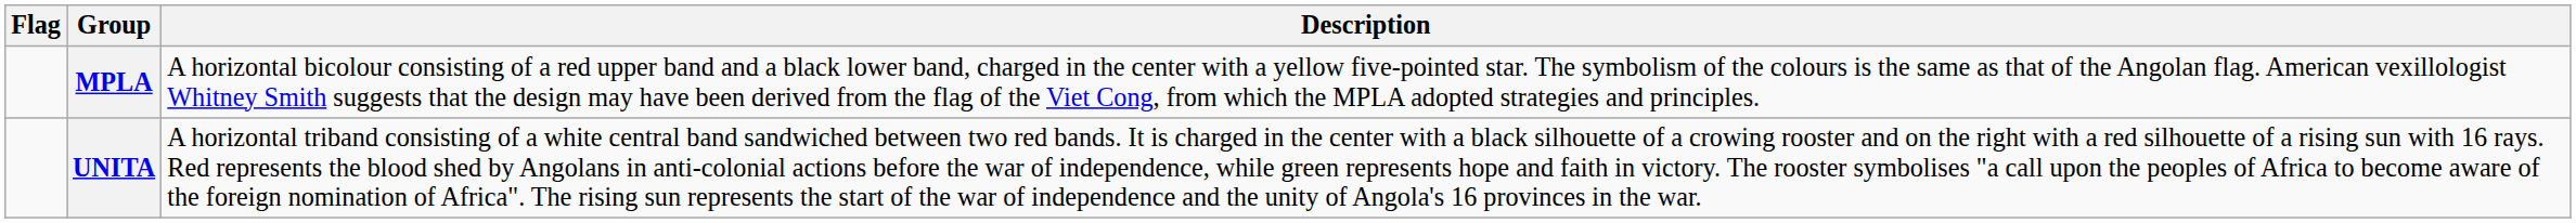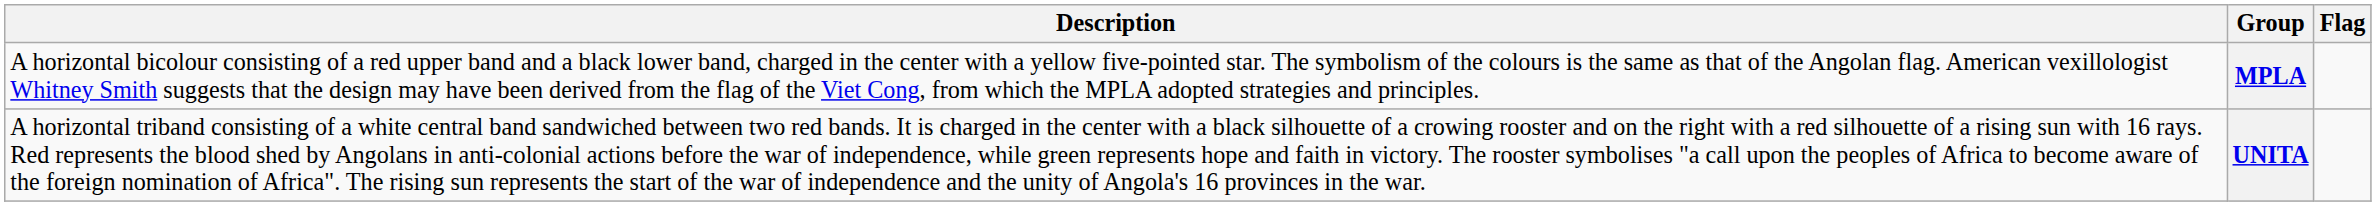 <table class="wikitable plainrowheaders">
 <tr>
+<th scope="col">Description</th>
+<th scope="col">Group</th>
 <th scope="col">Flag</th>
-<th scope="col">Group</th>
-<th scope="col">Description</th>
 </tr>
 <tr>
+<td>A horizontal bicolour consisting of a red upper band and a black lower band, charged in the center with a yellow five-pointed star. The symbolism of the colours is the same as that of the Angolan flag. American vexillologist <a href='#'>Whitney Smith</a> suggests that the design may have been derived from the flag of the <a href='#'>Viet Cong</a>, from which the MPLA adopted strategies and principles.</td>
+<th scope="row" style="text-align:center"><a href='#'>MPLA</a></th>
 <td></td>
-<th scope="row" style="text-align:center"><a href='#'>MPLA</a></th>
-<td>A horizontal bicolour consisting of a red upper band and a black lower band, charged in the center with a yellow five-pointed star. The symbolism of the colours is the same as that of the Angolan flag. American vexillologist <a href='#'>Whitney Smith</a> suggests that the design may have been derived from the flag of the <a href='#'>Viet Cong</a>, from which the MPLA adopted strategies and principles.</td>
 </tr>
 <tr>
+<td>A horizontal triband consisting of a white central band sandwiched between two red bands. It is charged in the center with a black silhouette of a crowing rooster and on the right with a red silhouette of a rising sun with 16 rays. Red represents the blood shed by Angolans in anti-colonial actions before the war of independence, while green represents hope and faith in victory. The rooster symbolises "a call upon the peoples of Africa to become aware of the foreign nomination of Africa". The rising sun represents the start of the war of independence and the unity of Angola's 16 provinces in the war.</td>
+<th scope="row" style="text-align:center"><a href='#'>UNITA</a></th>
 <td></td>
-<th scope="row" style="text-align:center"><a href='#'>UNITA</a></th>
-<td>A horizontal triband consisting of a white central band sandwiched between two red bands. It is charged in the center with a black silhouette of a crowing rooster and on the right with a red silhouette of a rising sun with 16 rays. Red represents the blood shed by Angolans in anti-colonial actions before the war of independence, while green represents hope and faith in victory. The rooster symbolises "a call upon the peoples of Africa to become aware of the foreign nomination of Africa". The rising sun represents the start of the war of independence and the unity of Angola's 16 provinces in the war.</td>
 </tr>
 </table>
